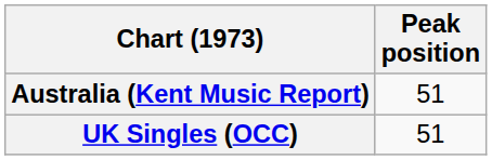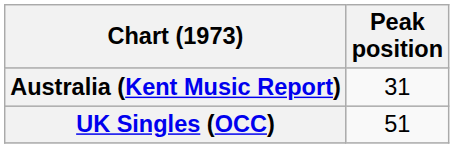 <table class="wikitable sortable plainrowheaders">
 <tr>
 <th scope="col">Chart (1973)</th>
 <th scope="col">Peak<br>position</th>
 </tr>
 <tr>
 <th scope="row">Australia (<a href='#'>Kent Music Report</a>)</th>
-<td style="text-align:center;">51</td>
+<td style="text-align:center;">31</td>
 </tr>
 <tr>
 <th scope="row"><a href='#'>UK Singles</a> (<a href='#'>OCC</a>)</th>
 <td style="text-align:center;">51</td>
 </tr>
 </table>
